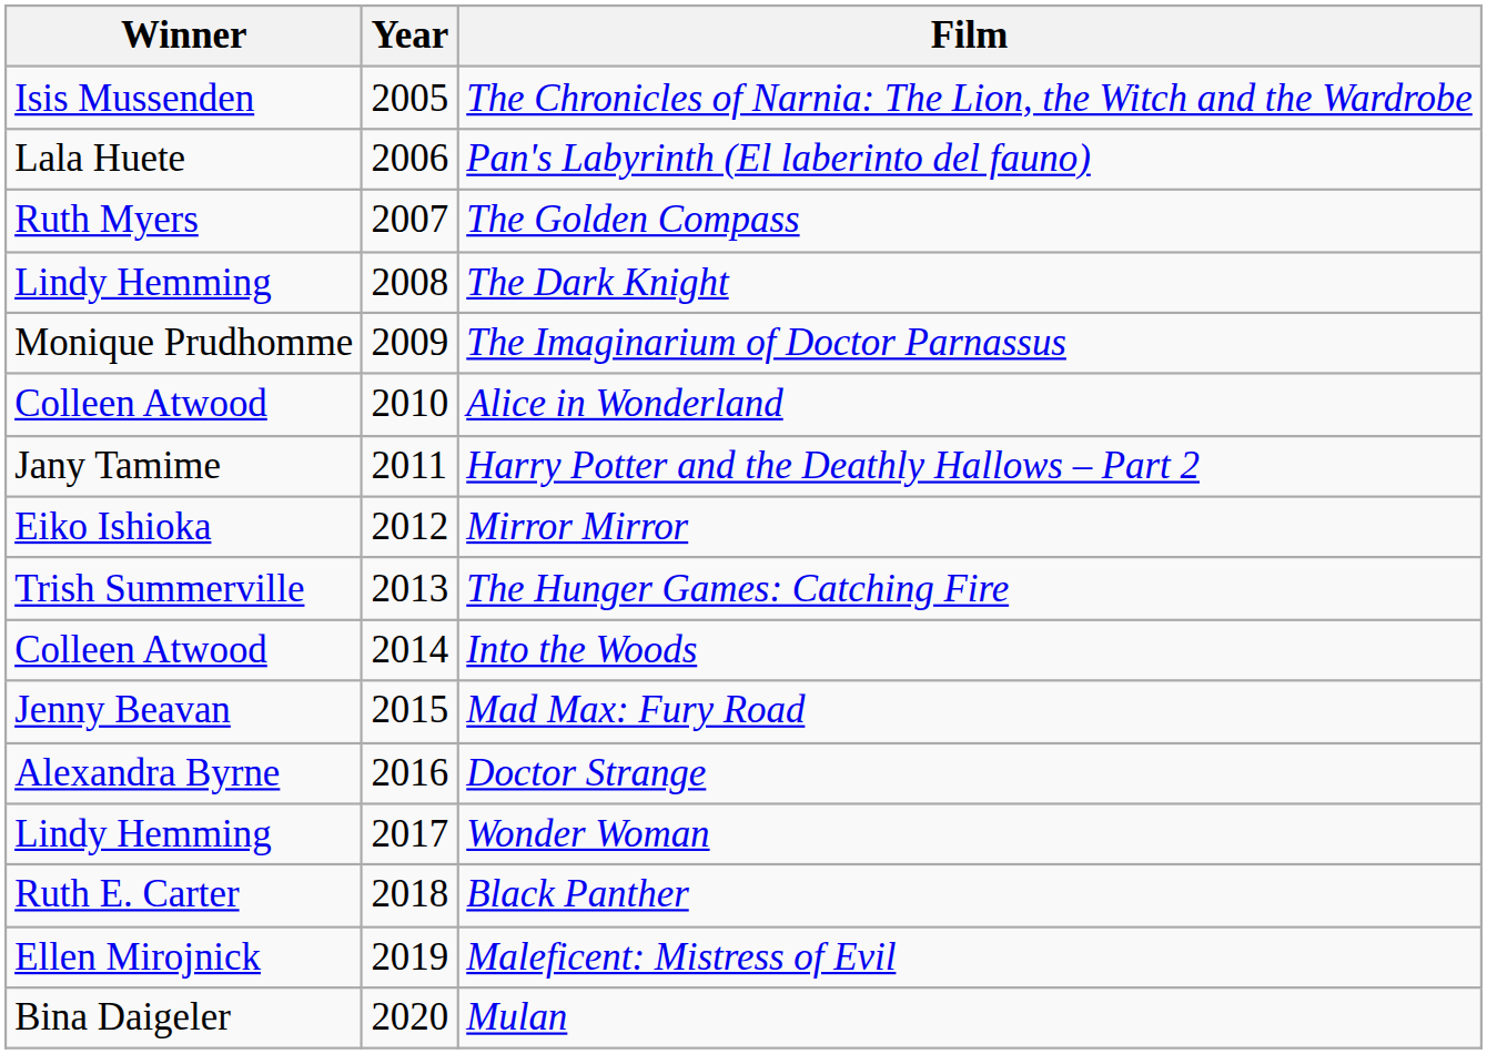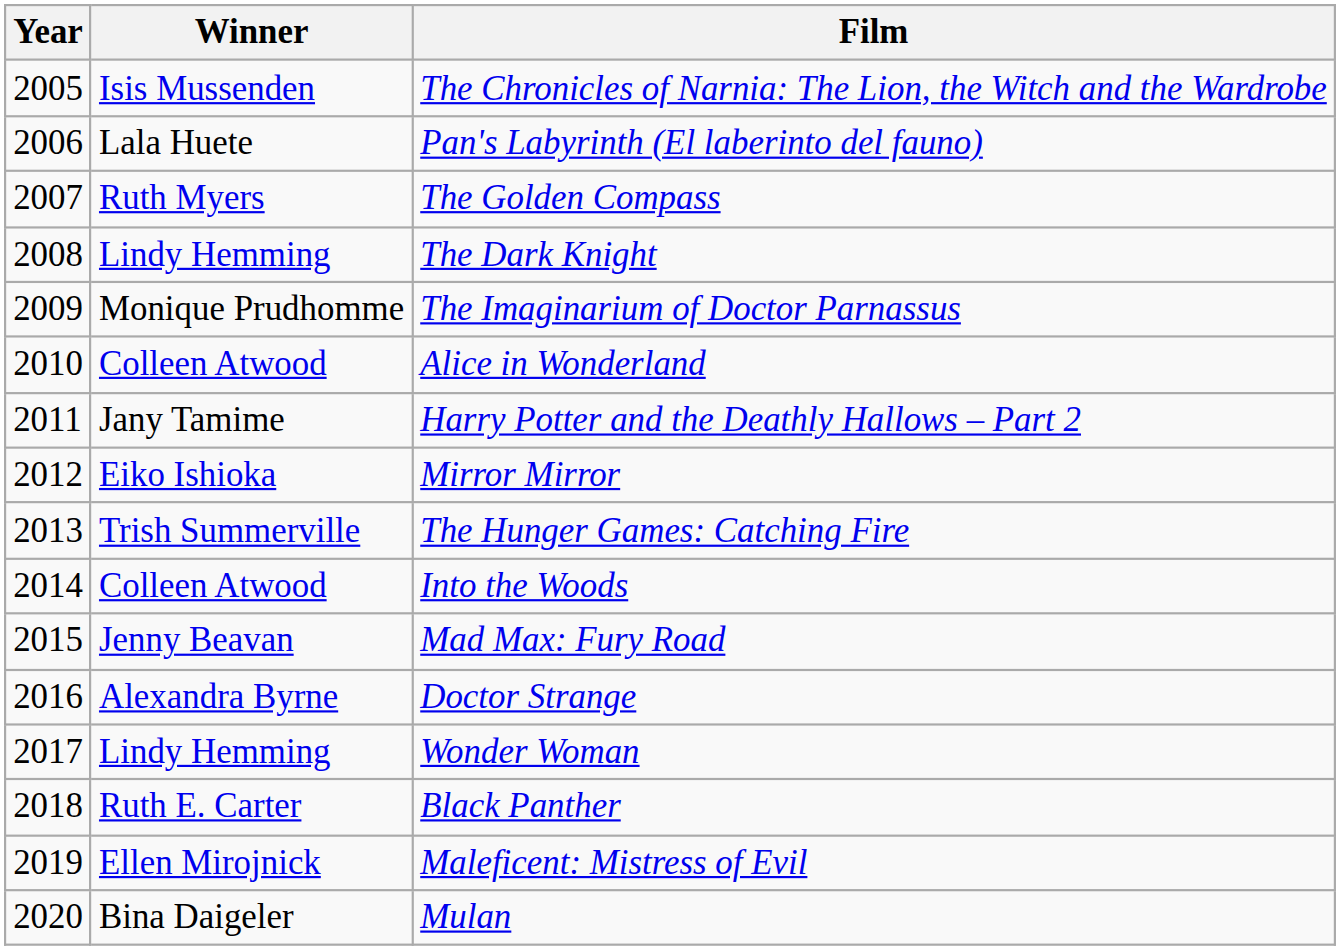 <table class="wikitable">
 <tr>
+<th>Year</th>
 <th>Winner</th>
-<th>Year</th>
 <th>Film</th>
 </tr>
 <tr>
+<td>2005</td>
 <td><a href='#'>Isis Mussenden</a></td>
-<td>2005</td>
 <td><em><a href='#'>The Chronicles of Narnia: The Lion, the Witch and the Wardrobe</a></em></td>
 </tr>
 <tr>
+<td>2006</td>
 <td>Lala Huete</td>
-<td>2006</td>
 <td><em><a href='#'>Pan's Labyrinth (El laberinto del fauno)</a></em></td>
 </tr>
 <tr>
+<td>2007</td>
 <td><a href='#'>Ruth Myers</a></td>
-<td>2007</td>
 <td><em><a href='#'>The Golden Compass</a></em></td>
 </tr>
 <tr>
+<td>2008</td>
 <td><a href='#'>Lindy Hemming</a></td>
-<td>2008</td>
 <td><em><a href='#'>The Dark Knight</a></em></td>
 </tr>
 <tr>
+<td>2009</td>
 <td>Monique Prudhomme</td>
-<td>2009</td>
 <td><em><a href='#'>The Imaginarium of Doctor Parnassus</a></em></td>
 </tr>
 <tr>
+<td>2010</td>
 <td><a href='#'>Colleen Atwood</a></td>
-<td>2010</td>
 <td><em><a href='#'>Alice in Wonderland</a></em></td>
 </tr>
 <tr>
+<td>2011</td>
 <td>Jany Tamime</td>
-<td>2011</td>
 <td><em><a href='#'>Harry Potter and the Deathly Hallows – Part 2</a></em></td>
 </tr>
 <tr>
+<td>2012</td>
 <td><a href='#'>Eiko Ishioka</a></td>
-<td>2012</td>
 <td><em><a href='#'>Mirror Mirror</a></em></td>
 </tr>
 <tr>
+<td>2013</td>
 <td><a href='#'>Trish Summerville</a></td>
-<td>2013</td>
 <td><em><a href='#'>The Hunger Games: Catching Fire</a></em></td>
 </tr>
 <tr>
+<td>2014</td>
 <td><a href='#'>Colleen Atwood</a></td>
-<td>2014</td>
 <td><em><a href='#'>Into the Woods</a></em></td>
 </tr>
 <tr>
+<td>2015</td>
 <td><a href='#'>Jenny Beavan</a></td>
-<td>2015</td>
 <td><em><a href='#'>Mad Max: Fury Road</a></em></td>
 </tr>
 <tr>
+<td>2016</td>
 <td><a href='#'>Alexandra Byrne</a></td>
-<td>2016</td>
 <td><em><a href='#'>Doctor Strange</a></em></td>
 </tr>
 <tr>
+<td>2017</td>
 <td><a href='#'>Lindy Hemming</a></td>
-<td>2017</td>
 <td><em><a href='#'>Wonder Woman</a></em></td>
 </tr>
 <tr>
+<td>2018</td>
 <td><a href='#'>Ruth E. Carter</a></td>
-<td>2018</td>
 <td><em><a href='#'>Black Panther</a></em></td>
 </tr>
 <tr>
+<td>2019</td>
 <td><a href='#'>Ellen Mirojnick</a></td>
-<td>2019</td>
 <td><em><a href='#'>Maleficent: Mistress of Evil</a></em></td>
 </tr>
 <tr>
+<td>2020</td>
 <td>Bina Daigeler</td>
-<td>2020</td>
 <td><em><a href='#'>Mulan</a></em></td>
 </tr>
 </table>
